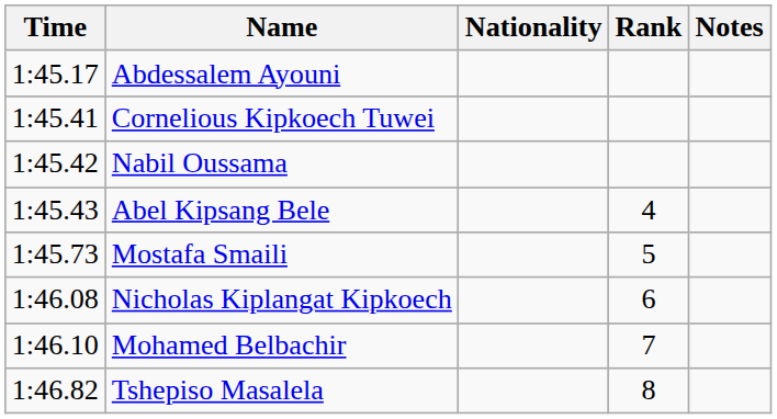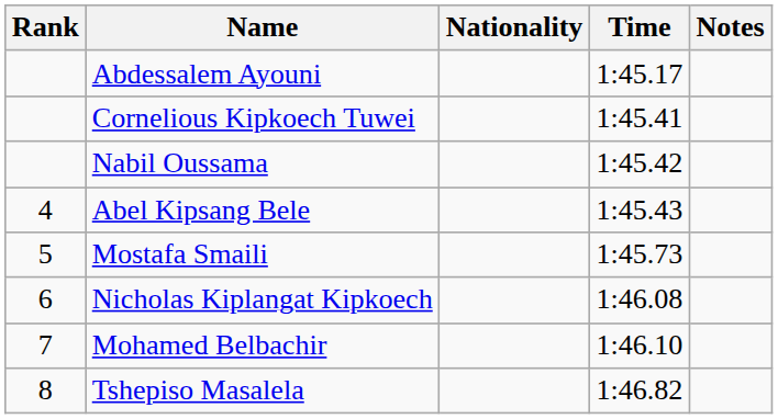 <table class="wikitable sortable" style="text-align:center">
 <tr>
-<th>Time</th>
+<th>Rank</th>
 <th>Name</th>
 <th>Nationality</th>
-<th>Rank</th>
+<th>Time</th>
 <th>Notes</th>
 </tr>
 <tr>
-<td>1:45.17</td>
+<td></td>
 <td align=left><a href='#'>Abdessalem Ayouni</a></td>
 <td align=left></td>
-<td></td>
+<td>1:45.17</td>
 <td><strong></strong></td>
 </tr>
 <tr>
-<td>1:45.41</td>
+<td></td>
 <td align=left><a href='#'>Cornelious Kipkoech Tuwei</a></td>
 <td align=left></td>
-<td></td>
+<td>1:45.41</td>
 <td></td>
 </tr>
 <tr>
-<td>1:45.42</td>
+<td></td>
 <td align=left><a href='#'>Nabil Oussama</a></td>
 <td align=left></td>
-<td></td>
+<td>1:45.42</td>
 <td></td>
 </tr>
 <tr>
-<td>1:45.43</td>
+<td>4</td>
 <td align=left><a href='#'>Abel Kipsang Bele</a></td>
 <td align=left></td>
-<td>4</td>
+<td>1:45.43</td>
 <td></td>
 </tr>
 <tr>
-<td>1:45.73</td>
+<td>5</td>
 <td align=left><a href='#'>Mostafa Smaili</a></td>
 <td align=left></td>
-<td>5</td>
+<td>1:45.73</td>
 <td></td>
 </tr>
 <tr>
-<td>1:46.08</td>
+<td>6</td>
 <td align=left><a href='#'>Nicholas Kiplangat Kipkoech</a></td>
 <td align=left></td>
-<td>6</td>
+<td>1:46.08</td>
 <td></td>
 </tr>
 <tr>
-<td>1:46.10</td>
+<td>7</td>
 <td align=left><a href='#'>Mohamed Belbachir</a></td>
 <td align=left></td>
-<td>7</td>
+<td>1:46.10</td>
 <td></td>
 </tr>
 <tr>
-<td>1:46.82</td>
+<td>8</td>
 <td align=left><a href='#'>Tshepiso Masalela</a></td>
 <td align=left></td>
-<td>8</td>
+<td>1:46.82</td>
 <td></td>
 </tr>
 </table>
